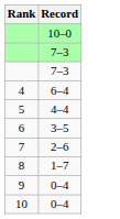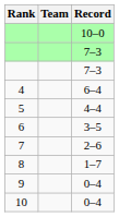 <table class="wikitable">
 <tr>
 <th>Rank</th>
+<th>Team</th>
 <th>Record</th>
 </tr>
 <tr bgcolor=#aaffaa>
 <td align=center></td>
+<td></td>
 <td align=center>10–0</td>
 </tr>
 <tr bgcolor=#aaffaa>
 <td align=center></td>
+<td></td>
 <td align=center>7–3</td>
 </tr>
 <tr>
 <td align=center></td>
+<td></td>
 <td align=center>7–3</td>
 </tr>
 <tr>
 <td align=center>4</td>
+<td></td>
 <td align=center>6–4</td>
 </tr>
 <tr>
 <td align=center>5</td>
+<td></td>
 <td align=center>4–4</td>
 </tr>
 <tr>
 <td align=center>6</td>
+<td></td>
 <td align=center>3–5</td>
 </tr>
 <tr>
 <td align=center>7</td>
+<td></td>
 <td align=center>2–6</td>
 </tr>
 <tr>
 <td align=center>8</td>
+<td></td>
 <td align=center>1–7</td>
 </tr>
 <tr>
 <td align=center>9</td>
+<td></td>
 <td align=center>0–4</td>
 </tr>
 <tr>
 <td align=center>10</td>
+<td></td>
 <td align=center>0–4</td>
 </tr>
 </table>
